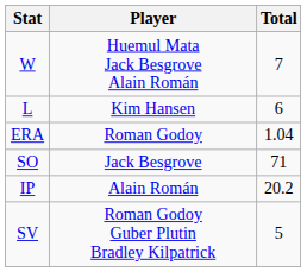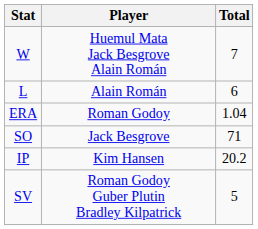 <table class="wikitable" style="text-align:center;">
 <tr>
 <th style="width:15%;">Stat</th>
 <th>Player</th>
 <th style="width:15%;">Total</th>
 </tr>
 <tr>
 <td><a href='#'>W</a></td>
 <td> <a href='#'>Huemul Mata</a><br> <a href='#'>Jack Besgrove</a><br> <a href='#'>Alain Román</a></td>
 <td>7</td>
 </tr>
 <tr>
 <td><a href='#'>L</a></td>
-<td> <a href='#'>Kim Hansen</a></td>
+<td> <a href='#'>Alain Román</a></td>
 <td>6</td>
 </tr>
 <tr>
 <td><a href='#'>ERA</a></td>
 <td> <a href='#'>Roman Godoy</a></td>
 <td>1.04</td>
 </tr>
 <tr>
 <td><a href='#'>SO</a></td>
 <td> <a href='#'>Jack Besgrove</a></td>
 <td>71</td>
 </tr>
 <tr>
 <td><a href='#'>IP</a></td>
-<td> <a href='#'>Alain Román</a></td>
+<td> <a href='#'>Kim Hansen</a></td>
 <td>20.2</td>
 </tr>
 <tr>
 <td><a href='#'>SV</a></td>
 <td> <a href='#'>Roman Godoy</a><br> <a href='#'>Guber Plutin</a><br> <a href='#'>Bradley Kilpatrick</a></td>
 <td>5</td>
 </tr>
 </table>
